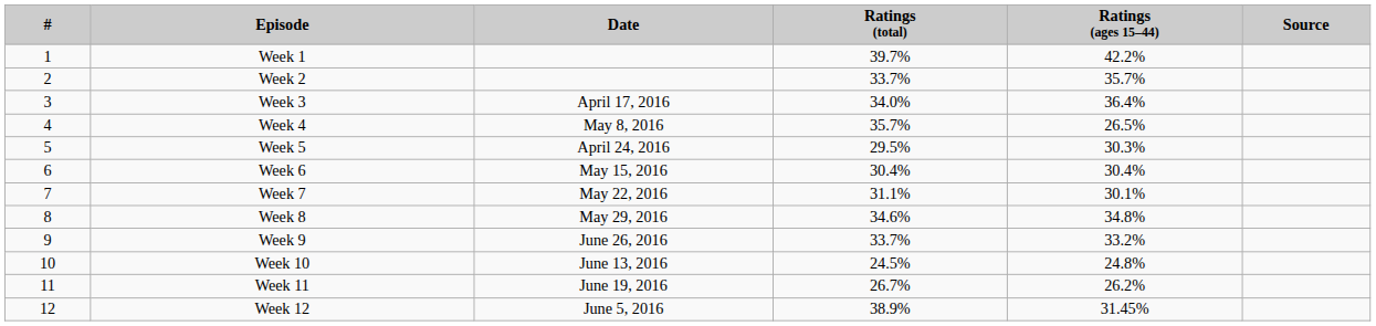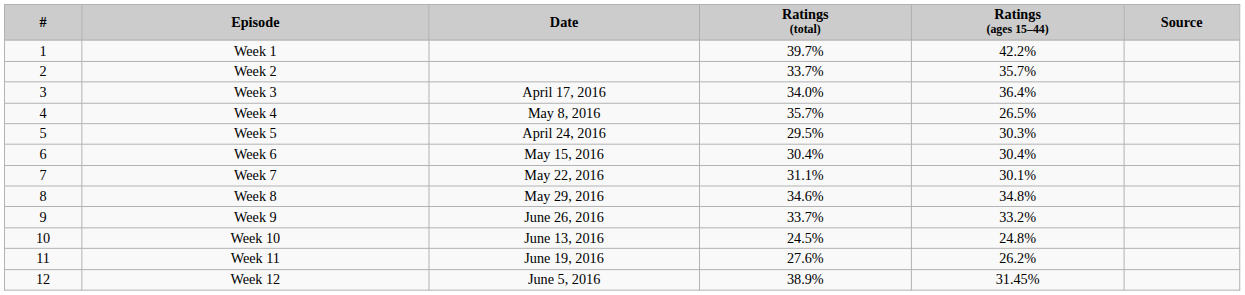 <table class="wikitable" style="text-align:center; background:#f9f9f9; line-height:16px;" width="70%">
 <tr>
 <th style="background:#ccc; color:#yyy;" width="4%">#</th>
 <th style="background:#ccc; color:#yyy;" width="18%">Episode</th>
 <th style="background:#ccc; color:#yyy;" width="14%">Date</th>
 <th style="background:#ccc; color:#yyy;" width="11%">Ratings<br><small>(total)</small></th>
 <th style="background:#ccc; color:#yyy;" width="11%">Ratings<br><small>(ages 15–44)</small></th>
 <th style="background:#ccc; color:#yyy;" width="6%">Source</th>
 </tr>
 <tr>
 <td>1</td>
 <td>Week 1</td>
 <td></td>
 <td>39.7%</td>
 <td>42.2%</td>
 <td></td>
 </tr>
 <tr>
 <td>2</td>
 <td>Week 2</td>
 <td></td>
 <td>33.7%</td>
 <td>35.7%</td>
 <td></td>
 </tr>
 <tr>
 <td>3</td>
 <td>Week 3</td>
 <td>April 17, 2016</td>
 <td>34.0%</td>
 <td>36.4%</td>
 <td></td>
 </tr>
 <tr>
 <td>4</td>
 <td>Week 4</td>
 <td>May 8, 2016</td>
 <td>35.7%</td>
 <td>26.5%</td>
 <td></td>
 </tr>
 <tr>
 <td>5</td>
 <td>Week 5</td>
 <td>April 24, 2016</td>
 <td>29.5%</td>
 <td>30.3%</td>
 <td></td>
 </tr>
 <tr>
 <td>6</td>
 <td>Week 6</td>
 <td>May 15, 2016</td>
 <td>30.4%</td>
 <td>30.4%</td>
 <td></td>
 </tr>
 <tr>
 <td>7</td>
 <td>Week 7</td>
 <td>May 22, 2016</td>
 <td>31.1%</td>
 <td>30.1%</td>
 <td></td>
 </tr>
 <tr>
 <td>8</td>
 <td>Week 8</td>
 <td>May 29, 2016</td>
 <td>34.6%</td>
 <td>34.8%</td>
 <td></td>
 </tr>
 <tr>
 <td>9</td>
 <td>Week 9</td>
 <td>June 26, 2016</td>
 <td>33.7%</td>
 <td>33.2%</td>
 <td></td>
 </tr>
 <tr>
 <td>10</td>
 <td>Week 10</td>
 <td>June 13, 2016</td>
 <td>24.5%</td>
 <td>24.8%</td>
 <td></td>
 </tr>
 <tr>
 <td>11</td>
 <td>Week 11</td>
 <td>June 19, 2016</td>
-<td>26.7%</td>
+<td>27.6%</td>
 <td>26.2%</td>
 <td></td>
 </tr>
 <tr>
 <td>12</td>
 <td>Week 12</td>
 <td>June 5, 2016</td>
 <td>38.9%</td>
 <td>31.45%</td>
 <td></td>
 </tr>
 </table>
